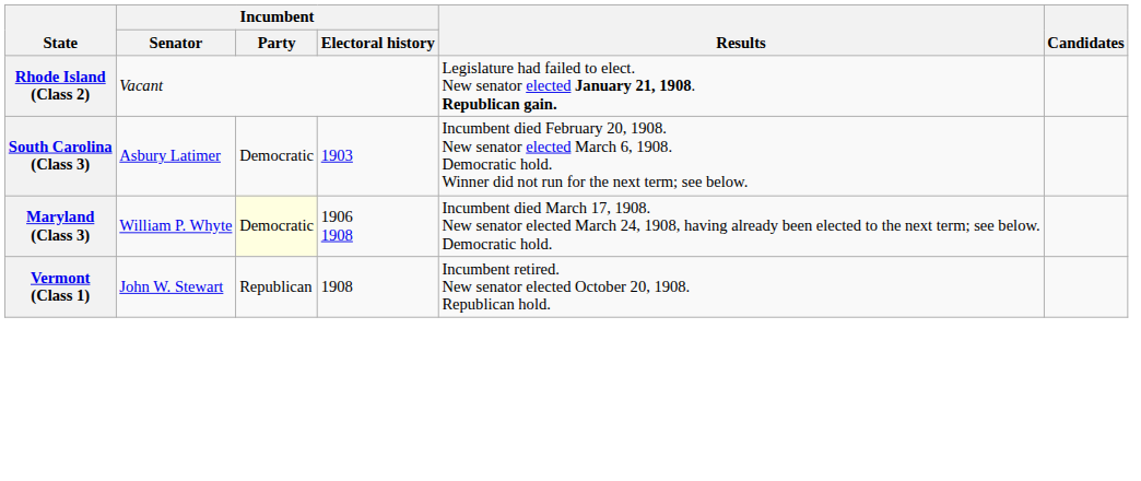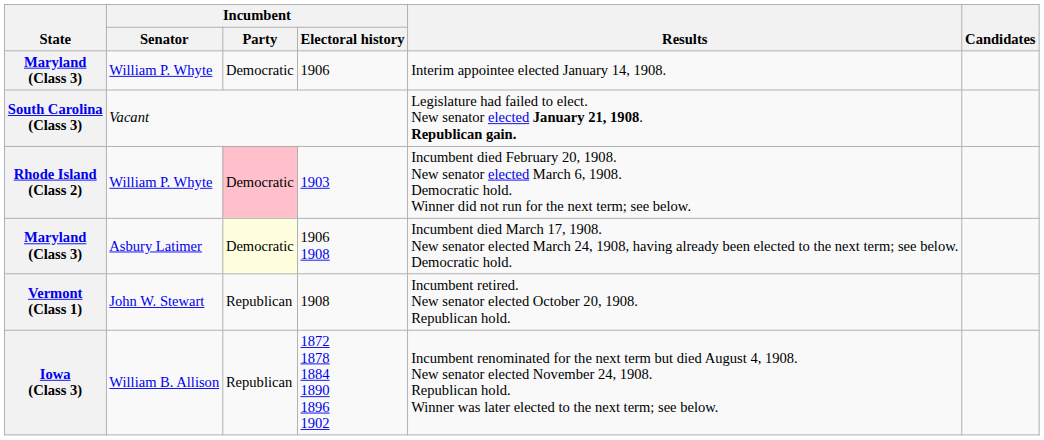 <table class=wikitable>
 <tr valign=bottom>
 <th rowspan=2>State</th>
 <th colspan=3>Incumbent</th>
 <th rowspan=2>Results</th>
 <th rowspan=2>Candidates</th>
 </tr>
 <tr valign=bottom>
 <th>Senator</th>
 <th>Party</th>
 <th>Electoral history</th>
 </tr>
 <tr>
-<th><a href='#'>Rhode Island</a><br>(Class 2)</th>
+<th><a href='#'>Maryland</a><br>(Class 3)</th>
+<td><a href='#'>William P. Whyte</a></td>
+<td>Democratic</td>
+<td>1906 </td>
+<td>Interim appointee elected January 14, 1908.</td>
+<td nowrap></td>
+</tr>
+<tr>
+<th><a href='#'>South Carolina</a><br>(Class 3)</th>
 <td colspan=3><em>Vacant</em></td>
 <td>Legislature had failed to elect.<br>New senator <a href='#'>elected</a> <strong>January 21, 1908</strong>.<br><strong>Republican gain.</strong></td>
 <td nowrap></td>
 </tr>
 <tr>
-<th><a href='#'>South Carolina</a><br>(Class 3)</th>
-<td><a href='#'>Asbury Latimer</a></td>
-<td>Democratic</td>
+<th><a href='#'>Rhode Island</a><br>(Class 2)</th>
+<td><a href='#'>William P. Whyte</a></td>
+<td style="background: pink;">Democratic</td>
 <td><a href='#'>1903</a></td>
 <td>Incumbent died February 20, 1908.<br>New senator <a href='#'>elected</a> March 6, 1908.<br> Democratic hold.<br>Winner did not run for the next term; see below.</td>
 <td nowrap></td>
 </tr>
 <tr>
 <th><a href='#'>Maryland</a><br>(Class 3)</th>
-<td><a href='#'>William P. Whyte</a></td>
+<td><a href='#'>Asbury Latimer</a></td>
 <td style="background: lightyellow;">Democratic</td>
 <td>1906 <br><a href='#'>1908</a></td>
 <td>Incumbent died March 17, 1908.<br>New senator elected March 24, 1908, having already been elected to the next term; see below.<br>Democratic hold.</td>
 <td nowrap></td>
 </tr>
 <tr>
 <th><a href='#'>Vermont</a><br>(Class 1)</th>
 <td><a href='#'>John W. Stewart</a></td>
 <td>Republican</td>
 <td>1908 </td>
 <td>Incumbent retired.<br>New senator elected October 20, 1908.<br>Republican hold.</td>
 <td nowrap></td>
 </tr>
+<tr>
+<th><a href='#'>Iowa</a><br>(Class 3)</th>
+<td><a href='#'>William B. Allison</a></td>
+<td>Republican</td>
+<td><a href='#'>1872</a><br><a href='#'>1878</a><br><a href='#'>1884</a><br><a href='#'>1890</a><br><a href='#'>1896</a><br><a href='#'>1902</a></td>
+<td>Incumbent renominated for the next term but died August 4, 1908.<br>New senator elected November 24, 1908.<br>Republican hold.<br>Winner was later elected to the next term; see below.</td>
+<td nowrap></td>
+</tr>
 </table>
